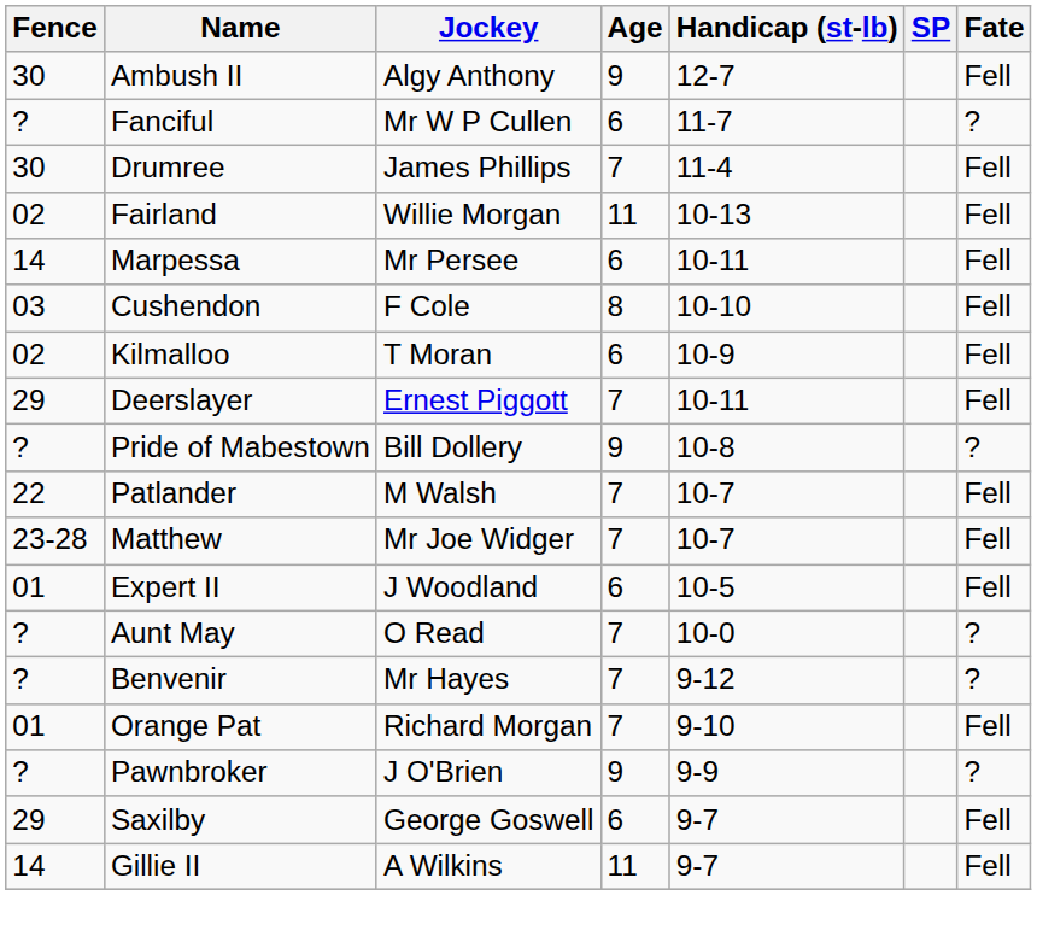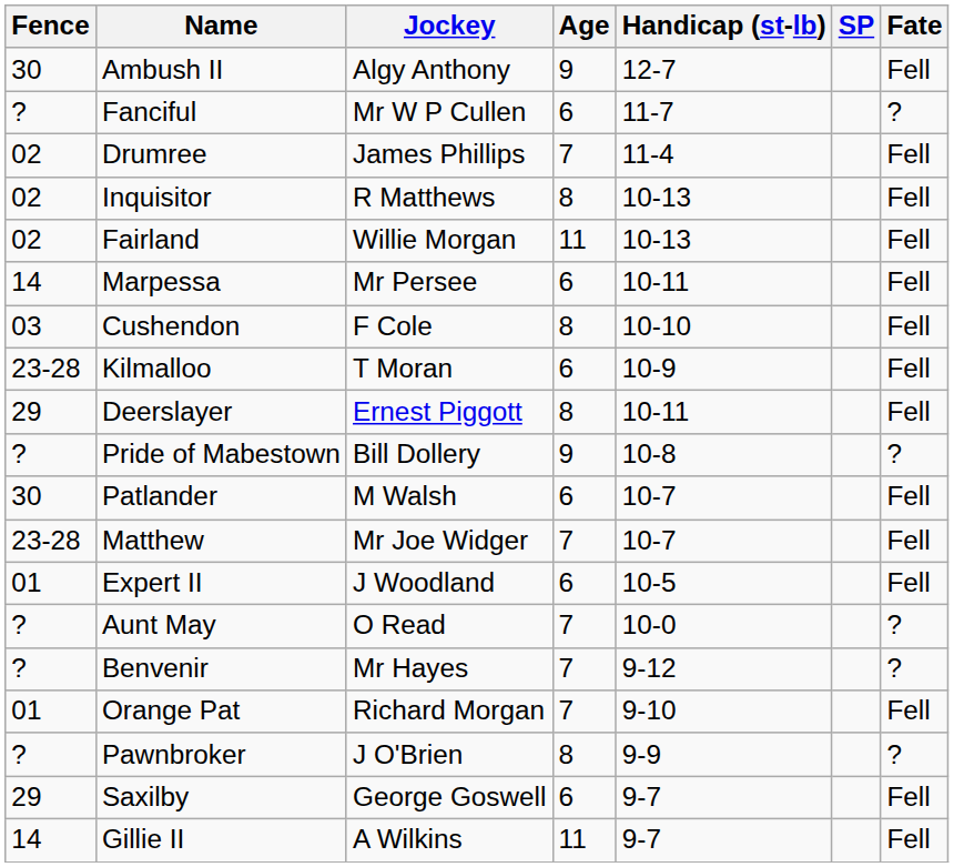 <table class="wikitable sortable">
 <tr>
 <th>Fence</th>
 <th>Name</th>
 <th><a href='#'>Jockey</a></th>
 <th>Age</th>
 <th>Handicap (<a href='#'>st</a>-<a href='#'>lb</a>)</th>
 <th><a href='#'>SP</a></th>
 <th>Fate</th>
 </tr>
 <tr>
 <td>30</td>
 <td>Ambush II</td>
 <td>Algy Anthony</td>
 <td>9</td>
 <td>12-7</td>
 <td></td>
 <td>Fell</td>
 </tr>
 <tr>
 <td>?</td>
 <td>Fanciful</td>
 <td>Mr W P Cullen</td>
 <td>6</td>
 <td>11-7</td>
 <td></td>
 <td>?</td>
 </tr>
 <tr>
-<td>30</td>
+<td>02</td>
 <td>Drumree</td>
 <td>James Phillips</td>
 <td>7</td>
 <td>11-4</td>
+<td></td>
+<td>Fell</td>
+</tr>
+<tr>
+<td>02</td>
+<td>Inquisitor</td>
+<td>R Matthews</td>
+<td>8</td>
+<td>10-13</td>
 <td></td>
 <td>Fell</td>
 </tr>
 <tr>
 <td>02</td>
 <td>Fairland</td>
 <td>Willie Morgan</td>
 <td>11</td>
 <td>10-13</td>
 <td></td>
 <td>Fell</td>
 </tr>
 <tr>
 <td>14</td>
 <td>Marpessa</td>
 <td>Mr Persee</td>
 <td>6</td>
 <td>10-11</td>
 <td></td>
 <td>Fell</td>
 </tr>
 <tr>
 <td>03</td>
 <td>Cushendon</td>
 <td>F Cole</td>
 <td>8</td>
 <td>10-10</td>
 <td></td>
 <td>Fell</td>
 </tr>
 <tr>
-<td>02</td>
+<td>23-28</td>
 <td>Kilmalloo</td>
 <td>T Moran</td>
 <td>6</td>
 <td>10-9</td>
 <td></td>
 <td>Fell</td>
 </tr>
 <tr>
 <td>29</td>
 <td>Deerslayer</td>
 <td><a href='#'>Ernest Piggott</a></td>
-<td>7</td>
+<td>8</td>
 <td>10-11</td>
 <td></td>
 <td>Fell</td>
 </tr>
 <tr>
 <td>?</td>
 <td>Pride of Mabestown</td>
 <td>Bill Dollery</td>
 <td>9</td>
 <td>10-8</td>
 <td></td>
 <td>?</td>
 </tr>
 <tr>
-<td>22</td>
+<td>30</td>
 <td>Patlander</td>
 <td>M Walsh</td>
-<td>7</td>
+<td>6</td>
 <td>10-7</td>
 <td></td>
 <td>Fell</td>
 </tr>
 <tr>
 <td>23-28</td>
 <td>Matthew</td>
 <td>Mr Joe Widger</td>
 <td>7</td>
 <td>10-7</td>
 <td></td>
 <td>Fell</td>
 </tr>
 <tr>
 <td>01</td>
 <td>Expert II</td>
 <td>J Woodland</td>
 <td>6</td>
 <td>10-5</td>
 <td></td>
 <td>Fell</td>
 </tr>
 <tr>
 <td>?</td>
 <td>Aunt May</td>
 <td>O Read</td>
 <td>7</td>
 <td>10-0</td>
 <td></td>
 <td>?</td>
 </tr>
 <tr>
 <td>?</td>
 <td>Benvenir</td>
 <td>Mr Hayes</td>
 <td>7</td>
 <td>9-12</td>
 <td></td>
 <td>?</td>
 </tr>
 <tr>
 <td>01</td>
 <td>Orange Pat</td>
 <td>Richard Morgan</td>
 <td>7</td>
 <td>9-10</td>
 <td></td>
 <td>Fell</td>
 </tr>
 <tr>
 <td>?</td>
 <td>Pawnbroker</td>
 <td>J O'Brien</td>
-<td>9</td>
+<td>8</td>
 <td>9-9</td>
 <td></td>
 <td>?</td>
 </tr>
 <tr>
 <td>29</td>
 <td>Saxilby</td>
 <td>George Goswell</td>
 <td>6</td>
 <td>9-7</td>
 <td></td>
 <td>Fell</td>
 </tr>
 <tr>
 <td>14</td>
 <td>Gillie II</td>
 <td>A Wilkins</td>
 <td>11</td>
 <td>9-7</td>
 <td></td>
 <td>Fell</td>
 </tr>
 <tr>
 </tr>
 </table>
